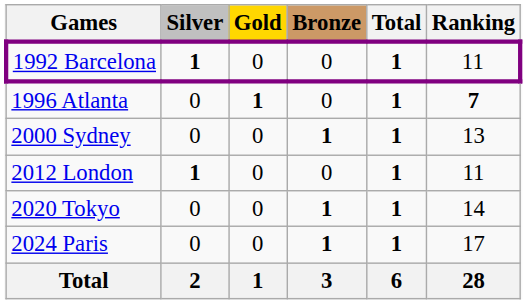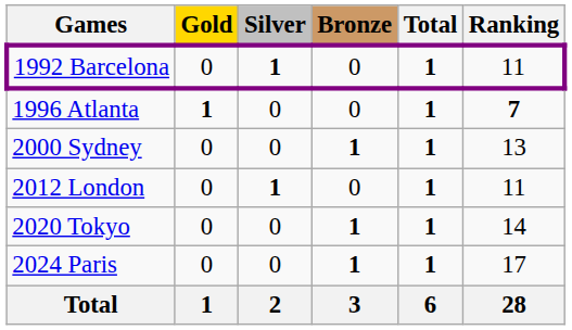 <table class="wikitable sortable" style="text-align:center">
 <tr>
 <th>Games</th>
+<th style="background-color:gold;">Gold</th>
 <th style="background-color:silver;">Silver</th>
-<th style="background-color:gold;">Gold</th>
 <th style="background-color:#c96;">Bronze</th>
 <th>Total</th>
 <th>Ranking</th>
 </tr>
 <tr align="center" style="border: 3px solid purple">
 <td align="left"> <a href='#'>1992 Barcelona</a></td>
+<td>0</td>
 <td><strong>1</strong></td>
-<td>0</td>
 <td>0</td>
 <td><strong>1</strong></td>
 <td>11</td>
 </tr>
 <tr>
 <td align="left"> <a href='#'>1996 Atlanta</a></td>
+<td><strong>1</strong></td>
 <td>0</td>
-<td><strong>1</strong></td>
 <td>0</td>
 <td><strong>1</strong></td>
 <td><strong>7</strong></td>
 </tr>
 <tr>
 <td align="left"> <a href='#'>2000 Sydney</a></td>
 <td>0</td>
 <td>0</td>
 <td><strong>1</strong></td>
 <td><strong>1</strong></td>
 <td>13</td>
 </tr>
 <tr>
 <td align="left"> <a href='#'>2012 London</a></td>
+<td>0</td>
 <td><strong>1</strong></td>
-<td>0</td>
 <td>0</td>
 <td><strong>1</strong></td>
 <td>11</td>
 </tr>
 <tr>
 <td align="left"> <a href='#'>2020 Tokyo</a></td>
 <td>0</td>
 <td>0</td>
 <td><strong>1</strong></td>
 <td><strong>1</strong></td>
 <td>14</td>
 </tr>
 <tr>
 <td align="left"> <a href='#'>2024 Paris</a></td>
 <td>0</td>
 <td>0</td>
 <td><strong>1</strong></td>
 <td><strong>1</strong></td>
 <td>17</td>
 </tr>
 <tr>
 <th>Total</th>
+<th>1</th>
 <th>2</th>
-<th>1</th>
 <th>3</th>
 <th>6</th>
 <th>28</th>
 </tr>
 </table>
